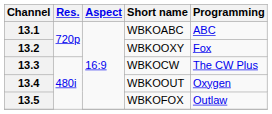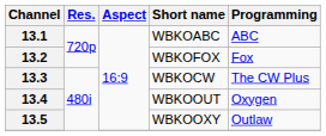 <table class="wikitable">
 <tr>
 <th scope = "col">Channel</th>
 <th scope = "col"><a href='#'>Res.</a></th>
 <th scope = "col"><a href='#'>Aspect</a></th>
 <th scope = "col">Short name</th>
 <th scope = "col">Programming</th>
 </tr>
 <tr>
 <th scope = "row">13.1</th>
 <td rowspan="2"><a href='#'>720p</a></td>
 <td rowspan="5"><a href='#'>16:9</a></td>
 <td>WBKOABC</td>
 <td><a href='#'>ABC</a></td>
 </tr>
 <tr>
 <th scope = "row">13.2</th>
-<td>WBKOOXY</td>
+<td>WBKOFOX</td>
 <td><a href='#'>Fox</a></td>
 </tr>
 <tr>
 <th scope = "row">13.3</th>
 <td rowspan="4"><a href='#'>480i</a></td>
 <td>WBKOCW</td>
 <td><a href='#'>The CW Plus</a></td>
 </tr>
 <tr>
 <th scope = "row">13.4</th>
 <td>WBKOOUT</td>
 <td><a href='#'>Oxygen</a></td>
 </tr>
 <tr>
 <th scope = "row">13.5</th>
-<td>WBKOFOX</td>
+<td>WBKOOXY</td>
 <td><a href='#'>Outlaw</a></td>
 </tr>
 <tr>
 </tr>
 </table>
